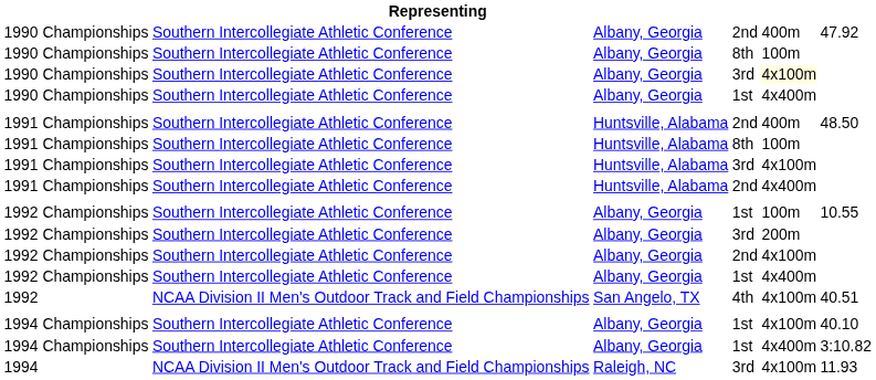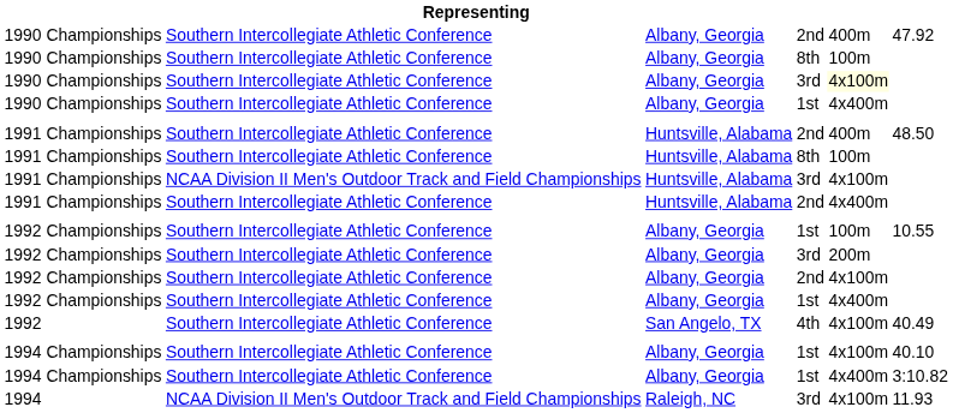 <table>
 <tr>
 <th colspan="6">Representing </th>
 </tr>
 <tr>
 <td>1990 Championships</td>
 <td><a href='#'>Southern Intercollegiate Athletic Conference</a></td>
 <td><a href='#'>Albany, Georgia</a></td>
 <td>2nd</td>
 <td>400m</td>
 <td>47.92</td>
 </tr>
 <tr>
 <td>1990 Championships</td>
 <td><a href='#'>Southern Intercollegiate Athletic Conference</a></td>
 <td><a href='#'>Albany, Georgia</a></td>
 <td>8th</td>
 <td>100m</td>
 <td></td>
 </tr>
 <tr>
 <td>1990 Championships</td>
 <td><a href='#'>Southern Intercollegiate Athletic Conference</a></td>
 <td><a href='#'>Albany, Georgia</a></td>
 <td>3rd</td>
 <td style="background: lightyellow;">4x100m</td>
 <td></td>
 </tr>
 <tr>
 <td>1990 Championships</td>
 <td><a href='#'>Southern Intercollegiate Athletic Conference</a></td>
 <td><a href='#'>Albany, Georgia</a></td>
 <td>1st</td>
 <td>4x400m</td>
 <td></td>
 </tr>
 <tr>
 <td></td>
 </tr>
 <tr>
 </tr>
 <tr>
 <td>1991 Championships</td>
 <td><a href='#'>Southern Intercollegiate Athletic Conference</a></td>
 <td><a href='#'>Huntsville, Alabama</a></td>
 <td>2nd</td>
 <td>400m</td>
 <td>48.50</td>
 </tr>
 <tr>
 <td>1991 Championships</td>
 <td><a href='#'>Southern Intercollegiate Athletic Conference</a></td>
 <td><a href='#'>Huntsville, Alabama</a></td>
 <td>8th</td>
 <td>100m</td>
 <td></td>
 </tr>
 <tr>
 <td>1991 Championships</td>
-<td><a href='#'>Southern Intercollegiate Athletic Conference</a></td>
+<td><a href='#'>NCAA Division II Men's Outdoor Track and Field Championships</a></td>
 <td><a href='#'>Huntsville, Alabama</a></td>
 <td>3rd</td>
 <td>4x100m</td>
 <td></td>
 </tr>
 <tr>
 <td>1991 Championships</td>
 <td><a href='#'>Southern Intercollegiate Athletic Conference</a></td>
 <td><a href='#'>Huntsville, Alabama</a></td>
 <td>2nd</td>
 <td>4x400m</td>
 <td></td>
 </tr>
 <tr>
 <td></td>
 </tr>
 <tr>
 </tr>
 <tr>
 <td>1992 Championships</td>
 <td><a href='#'>Southern Intercollegiate Athletic Conference</a></td>
 <td><a href='#'>Albany, Georgia</a></td>
 <td>1st</td>
 <td>100m</td>
 <td>10.55</td>
 </tr>
 <tr>
 <td>1992 Championships</td>
 <td><a href='#'>Southern Intercollegiate Athletic Conference</a></td>
 <td><a href='#'>Albany, Georgia</a></td>
 <td>3rd</td>
 <td>200m</td>
 <td></td>
 </tr>
 <tr>
 <td>1992 Championships</td>
 <td><a href='#'>Southern Intercollegiate Athletic Conference</a></td>
 <td><a href='#'>Albany, Georgia</a></td>
 <td>2nd</td>
 <td>4x100m</td>
 <td></td>
 </tr>
 <tr>
 <td>1992 Championships</td>
 <td><a href='#'>Southern Intercollegiate Athletic Conference</a></td>
 <td><a href='#'>Albany, Georgia</a></td>
 <td>1st</td>
 <td>4x400m</td>
 <td></td>
 </tr>
 <tr>
 <td>1992</td>
-<td><a href='#'>NCAA Division II Men's Outdoor Track and Field Championships</a></td>
+<td><a href='#'>Southern Intercollegiate Athletic Conference</a></td>
 <td><a href='#'>San Angelo, TX</a></td>
 <td>4th</td>
 <td>4x100m</td>
-<td>40.51</td>
+<td>40.49</td>
 </tr>
 <tr>
 <td></td>
 </tr>
 <tr>
 </tr>
 <tr>
 <td>1994 Championships</td>
 <td><a href='#'>Southern Intercollegiate Athletic Conference</a></td>
 <td><a href='#'>Albany, Georgia</a></td>
 <td>1st</td>
 <td>4x100m</td>
 <td>40.10</td>
 </tr>
 <tr>
 <td>1994 Championships</td>
 <td><a href='#'>Southern Intercollegiate Athletic Conference</a></td>
 <td><a href='#'>Albany, Georgia</a></td>
 <td>1st</td>
 <td>4x400m</td>
 <td>3:10.82</td>
 </tr>
 <tr>
 <td>1994</td>
 <td><a href='#'>NCAA Division II Men's Outdoor Track and Field Championships</a></td>
 <td><a href='#'>Raleigh, NC</a></td>
 <td>3rd</td>
 <td>4x100m</td>
 <td>11.93</td>
 </tr>
 </table>
